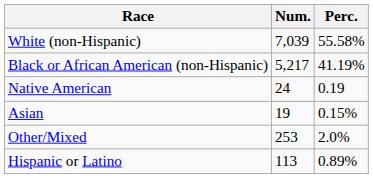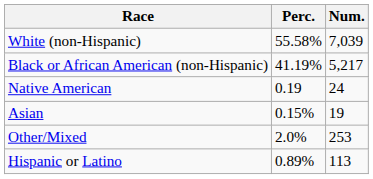 <table class="wikitable">
 <tr>
 <th>Race</th>
+<th>Perc.</th>
 <th>Num.</th>
-<th>Perc.</th>
 </tr>
 <tr>
 <td><a href='#'>White</a> (non-Hispanic)</td>
+<td>55.58%</td>
 <td>7,039</td>
-<td>55.58%</td>
 </tr>
 <tr>
 <td><a href='#'>Black or African American</a> (non-Hispanic)</td>
+<td>41.19%</td>
 <td>5,217</td>
-<td>41.19%</td>
 </tr>
 <tr>
 <td><a href='#'>Native American</a></td>
+<td>0.19</td>
 <td>24</td>
-<td>0.19</td>
 </tr>
 <tr>
 <td><a href='#'>Asian</a></td>
+<td>0.15%</td>
 <td>19</td>
-<td>0.15%</td>
 </tr>
 <tr>
 <td><a href='#'>Other/Mixed</a></td>
+<td>2.0%</td>
 <td>253</td>
-<td>2.0%</td>
 </tr>
 <tr>
 <td><a href='#'>Hispanic</a> or <a href='#'>Latino</a></td>
+<td>0.89%</td>
 <td>113</td>
-<td>0.89%</td>
 </tr>
 </table>
